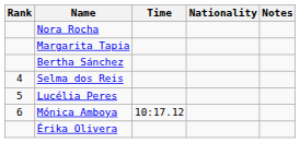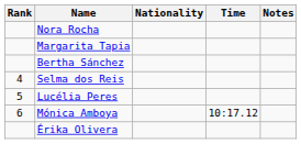 <table class="wikitable sortable" style="text-align:center;font-size:95%">
 <tr>
 <th>Rank</th>
 <th>Name</th>
+<th>Nationality</th>
 <th>Time</th>
-<th>Nationality</th>
 <th>Notes</th>
 </tr>
 <tr>
 <td></td>
 <td align=left><a href='#'>Nora Rocha</a></td>
+<td align=left></td>
 <td></td>
-<td align=left></td>
 <td></td>
 </tr>
 <tr>
 <td></td>
 <td align=left><a href='#'>Margarita Tapia</a></td>
+<td align=left></td>
 <td></td>
-<td align=left></td>
 <td></td>
 </tr>
 <tr>
 <td></td>
 <td align=left><a href='#'>Bertha Sánchez</a></td>
+<td align=left></td>
 <td></td>
-<td align=left></td>
 <td></td>
 </tr>
 <tr>
 <td>4</td>
 <td align=left><a href='#'>Selma dos Reis</a></td>
+<td align=left></td>
 <td></td>
-<td align=left></td>
 <td></td>
 </tr>
 <tr>
 <td>5</td>
 <td align=left><a href='#'>Lucélia Peres</a></td>
+<td align=left></td>
 <td></td>
-<td align=left></td>
 <td></td>
 </tr>
 <tr>
 <td>6</td>
 <td align=left><a href='#'>Mónica Amboya</a></td>
+<td align=left></td>
 <td>10:17.12</td>
-<td align=left></td>
 <td></td>
 </tr>
 <tr>
 <td></td>
 <td align=left><a href='#'>Érika Olivera</a></td>
+<td align=left></td>
 <td></td>
-<td align=left></td>
 <td></td>
 </tr>
 </table>
